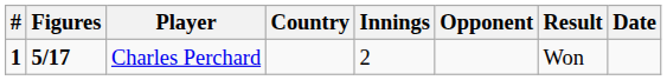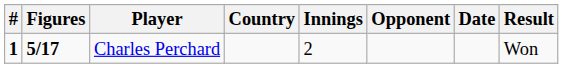 <table class="wikitable"  style="font-size:100%"  width:"100%">
 <tr>
 <th>#</th>
 <th>Figures</th>
 <th>Player</th>
 <th>Country</th>
 <th>Innings</th>
 <th>Opponent</th>
+<th>Date</th>
 <th>Result</th>
-<th>Date</th>
 </tr>
 <tr>
 <td><strong>1</strong></td>
 <td><strong>5/17</strong></td>
 <td><a href='#'>Charles Perchard</a></td>
 <td></td>
 <td>2</td>
 <td></td>
+<td></td>
 <td>Won</td>
-<td></td>
 </tr>
 </table>
